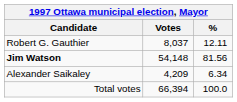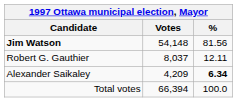 <table class="wikitable collapsible" width=375>
 <tr>
 <th colspan=3><a href='#'>1997 Ottawa municipal election</a>, <a href='#'>Mayor</a></th>
 </tr>
 <tr>
 <th width="220px">Candidate</th>
 <th>Votes</th>
 <th>%</th>
 </tr>
 <tr>
+<td><strong>Jim Watson</strong></td>
+<td align=right style="padding-left:25px;padding-right:8px;">54,148</td>
+<td align=right style="padding-left:15px;padding-right:8px;">81.56</td>
+</tr>
+<tr>
 <td>Robert G. Gauthier</td>
 <td align=right style="padding-left:25px;padding-right:8px;">8,037</td>
 <td align=right style="padding-left:15px;padding-right:8px;">12.11</td>
 </tr>
 <tr>
-<td><strong>Jim Watson</strong></td>
-<td align=right style="padding-left:25px;padding-right:8px;">54,148</td>
-<td align=right style="padding-left:15px;padding-right:8px;">81.56</td>
-</tr>
-<tr>
 <td>Alexander Saikaley</td>
 <td align=right style="padding-left:25px;padding-right:8px;">4,209</td>
-<td align=right style="padding-left:15px;padding-right:8px;">6.34</td>
+<td align=right style="padding-left:15px;padding-right:8px;"><strong>6.34</strong></td>
 </tr>
 <tr>
 <td align=right>Total votes</td>
 <td align=right style="padding-left:25px;padding-right:8px;">66,394</td>
 <td align=right style="padding-left:15px;padding-right:8px;">100.0</td>
 </tr>
 </table>
